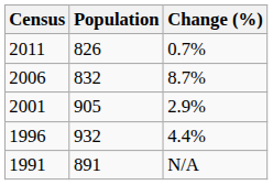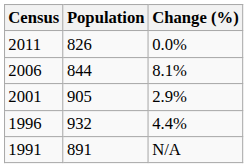 <table class="wikitable">
 <tr>
 <th>Census</th>
 <th>Population</th>
 <th>Change (%)</th>
 </tr>
 <tr>
 <td>2011</td>
 <td>826</td>
-<td> 0.7%</td>
+<td> 0.0%</td>
 </tr>
 <tr>
 <td>2006</td>
-<td>832</td>
-<td> 8.7%</td>
+<td>844</td>
+<td> 8.1%</td>
 </tr>
 <tr>
 <td>2001</td>
 <td>905</td>
 <td> 2.9%</td>
 </tr>
 <tr>
 <td>1996</td>
 <td>932</td>
 <td> 4.4%</td>
 </tr>
 <tr>
 <td>1991</td>
 <td>891</td>
 <td>N/A</td>
 </tr>
 </table>
